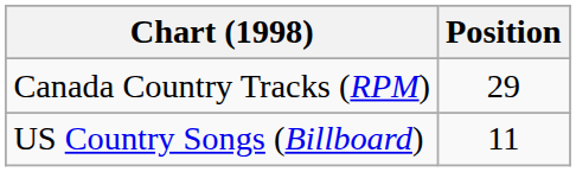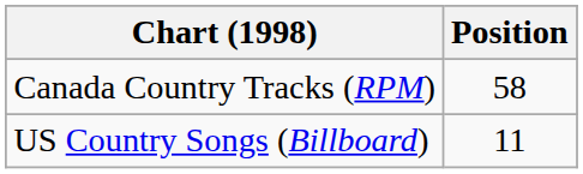 <table class="wikitable sortable">
 <tr>
 <th scope="col">Chart (1998)</th>
 <th scope="col">Position</th>
 </tr>
 <tr>
 <td>Canada Country Tracks (<em><a href='#'>RPM</a></em>)</td>
-<td align="center">29</td>
+<td align="center">58</td>
 </tr>
 <tr>
 <td>US <a href='#'>Country Songs</a> (<em><a href='#'>Billboard</a></em>)</td>
 <td align="center">11</td>
 </tr>
 </table>
